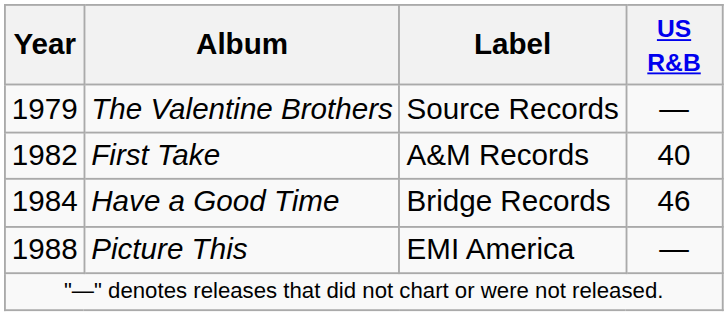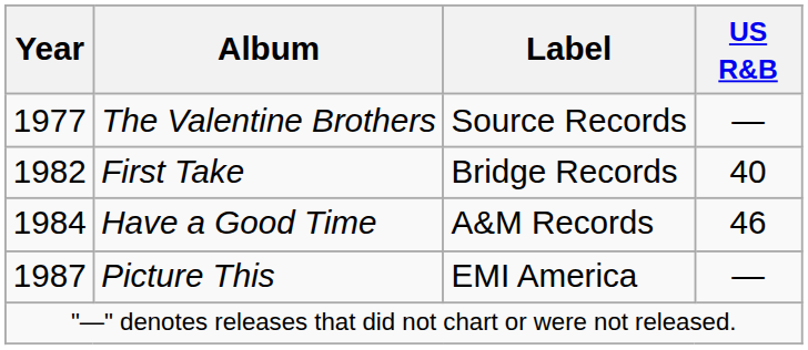 <table class="wikitable">
 <tr>
 <th>Year</th>
 <th>Album</th>
 <th>Label</th>
 <th style="width:45px;"><small><a href='#'>US R&B</a></small><br></th>
 </tr>
 <tr>
-<td>1979</td>
+<td>1977</td>
 <td><em>The Valentine Brothers</em></td>
 <td>Source Records</td>
 <td align=center>—</td>
 </tr>
 <tr>
 <td>1982</td>
 <td><em>First Take</em></td>
-<td>A&M Records</td>
+<td>Bridge Records</td>
 <td align=center>40</td>
 </tr>
 <tr>
 <td>1984</td>
 <td><em>Have a Good Time</em></td>
-<td>Bridge Records</td>
+<td>A&M Records</td>
 <td align=center>46</td>
 </tr>
 <tr>
-<td>1988</td>
+<td>1987</td>
 <td><em>Picture This</em></td>
 <td>EMI America</td>
 <td align=center>—</td>
 </tr>
 <tr>
 <td colspan="6" style="text-align:center; font-size:9pt;">"—" denotes releases that did not chart or were not released.</td>
 </tr>
 </table>
